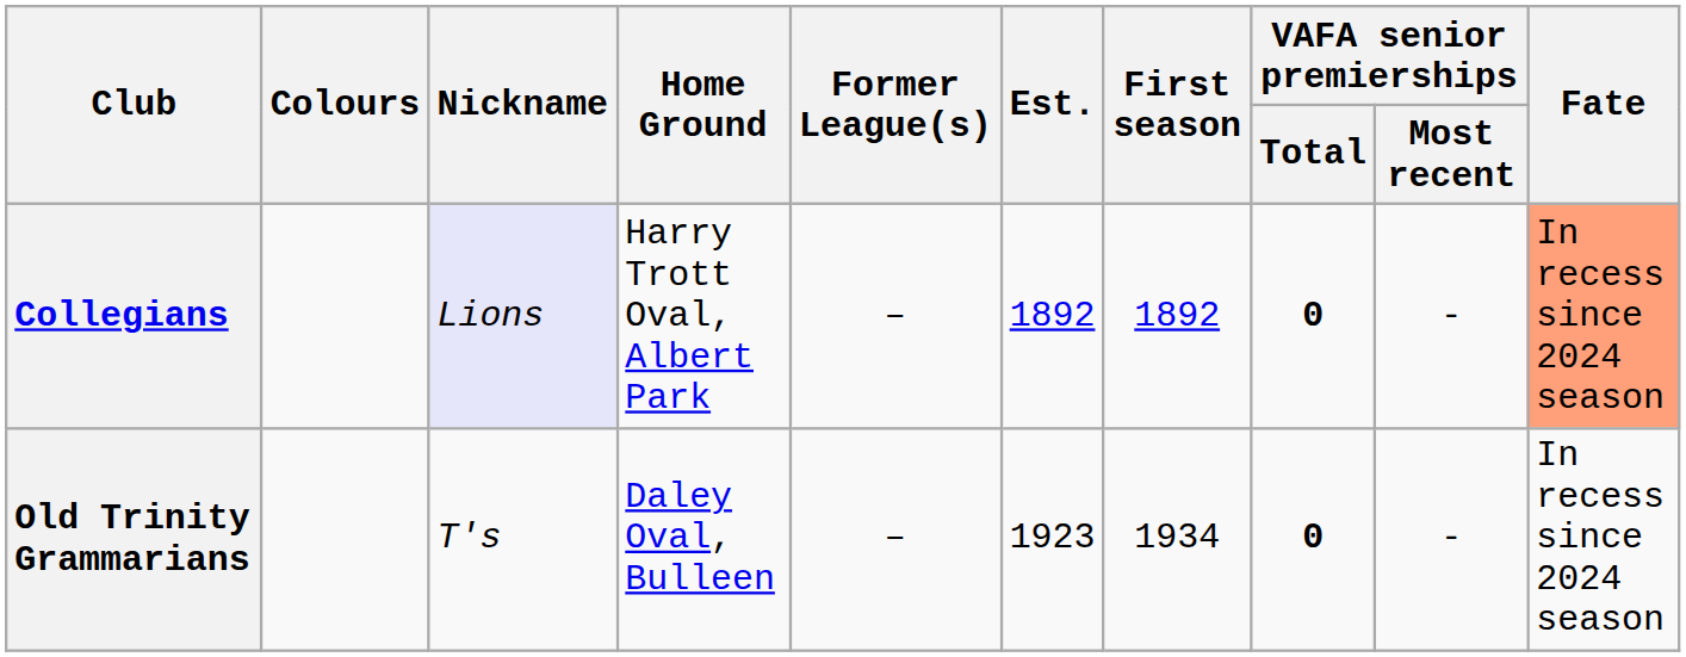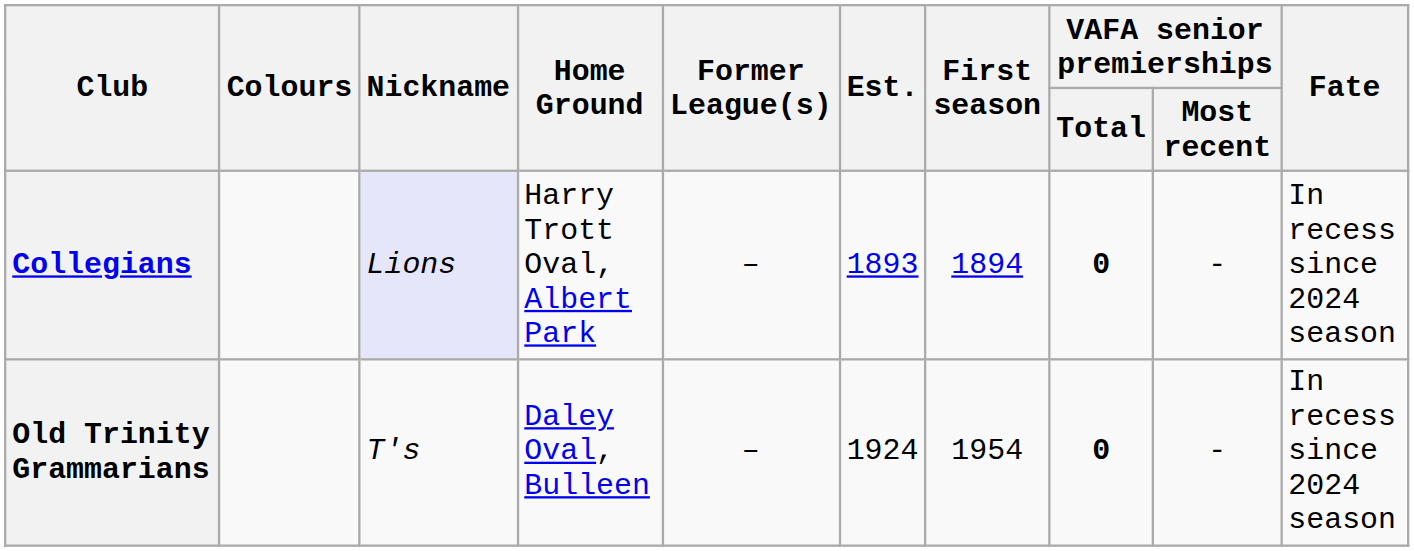 <table class="wikitable sortable" width:100%">
 <tr>
 <th rowspan="2">Club</th>
 <th rowspan="2" class="unsortable">Colours</th>
 <th rowspan="2">Nickname</th>
 <th rowspan="2">Home Ground</th>
 <th rowspan="2">Former League(s)</th>
 <th rowspan="2">Est.</th>
 <th rowspan="2">First season</th>
 <th colspan="2">VAFA senior premierships</th>
 <th rowspan="2">Fate</th>
 </tr>
 <tr>
 <th>Total</th>
 <th>Most recent</th>
 </tr>
 <tr>
 <th style="text-align:left;"><a href='#'>Collegians</a></th>
 <td></td>
 <td style="background: lavender;"><em>Lions</em></td>
 <td>Harry Trott Oval, <a href='#'>Albert Park</a></td>
 <td style="text-align:center;">–</td>
-<td style="text-align:center;"><a href='#'>1892</a></td>
-<td style="text-align:center;"><a href='#'>1892</a></td>
+<td style="text-align:center;"><a href='#'>1893</a></td>
+<td style="text-align:center;"><a href='#'>1894</a></td>
 <td style="text-align:center;"><strong>0</strong></td>
 <td style="text-align:center;">-</td>
-<td style="background: lightsalmon;">In recess since 2024 season</td>
+<td>In recess since 2024 season</td>
 </tr>
 <tr>
 <th style="text-align:left;">Old Trinity Grammarians</th>
 <td></td>
 <td><em>T's</em></td>
 <td><a href='#'>Daley Oval</a>, <a href='#'>Bulleen</a></td>
 <td style="text-align:center;">–</td>
-<td style="text-align:center;">1923</td>
-<td style="text-align:center;">1934</td>
+<td style="text-align:center;">1924</td>
+<td style="text-align:center;">1954</td>
 <td style="text-align:center;"><strong>0</strong></td>
 <td style="text-align:center;">-</td>
 <td>In recess since 2024 season</td>
 </tr>
 </table>
